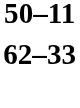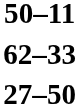 <table width=75% cellspacing=1>
 <tr>
 <th width=25%></th>
 <th width=25%></th>
 <th width=25%></th>
 </tr>
 <tr style=font-size:90%>
 <td align=right><strong></strong></td>
 <td align=center><strong>50–11</strong></td>
 <td></td>
 </tr>
 <tr style=font-size:90%>
 <td align=right><strong></strong></td>
 <td align=center><strong>62–33</strong></td>
 <td></td>
 </tr>
+<tr style=font-size:90%>
+<td align=right></td>
+<td align=center><strong>27–50</strong></td>
+<td><strong></strong></td>
+</tr>
 </table>
